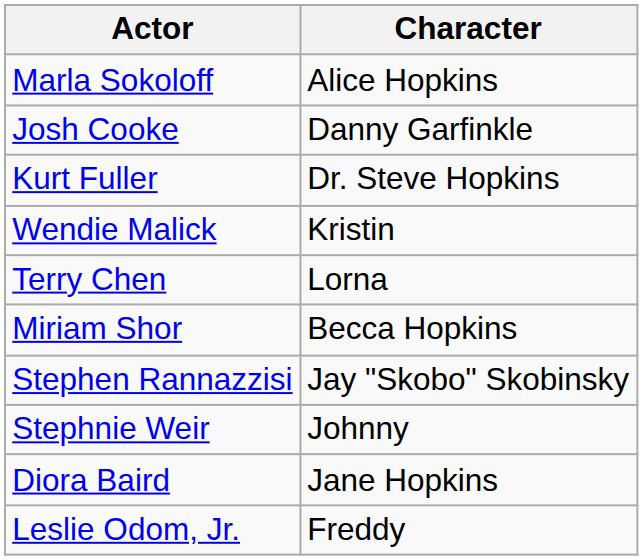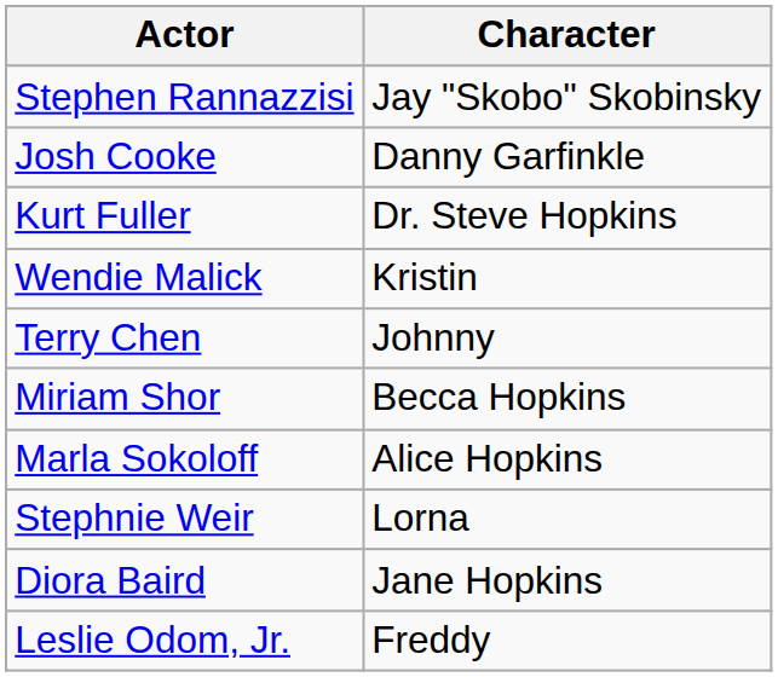 <table class="wikitable">
 <tr>
 <th>Actor</th>
 <th>Character</th>
 </tr>
 <tr>
-<td><a href='#'>Marla Sokoloff</a></td>
-<td>Alice Hopkins</td>
+<td><a href='#'>Stephen Rannazzisi</a></td>
+<td>Jay "Skobo" Skobinsky</td>
 </tr>
 <tr>
 <td><a href='#'>Josh Cooke</a></td>
 <td>Danny Garfinkle</td>
 </tr>
 <tr>
 <td><a href='#'>Kurt Fuller</a></td>
 <td>Dr. Steve Hopkins</td>
 </tr>
 <tr>
 <td><a href='#'>Wendie Malick</a></td>
 <td>Kristin</td>
 </tr>
 <tr>
 <td><a href='#'>Terry Chen</a></td>
-<td>Lorna</td>
+<td>Johnny</td>
 </tr>
 <tr>
 <td><a href='#'>Miriam Shor</a></td>
 <td>Becca Hopkins</td>
 </tr>
 <tr>
-<td><a href='#'>Stephen Rannazzisi</a></td>
-<td>Jay "Skobo" Skobinsky</td>
+<td><a href='#'>Marla Sokoloff</a></td>
+<td>Alice Hopkins</td>
 </tr>
 <tr>
 <td><a href='#'>Stephnie Weir</a></td>
-<td>Johnny</td>
+<td>Lorna</td>
 </tr>
 <tr>
 <td><a href='#'>Diora Baird</a></td>
 <td>Jane Hopkins</td>
 </tr>
 <tr>
 <td><a href='#'>Leslie Odom, Jr.</a></td>
 <td>Freddy</td>
 </tr>
 </table>
